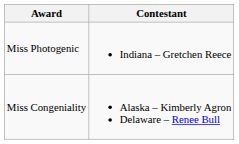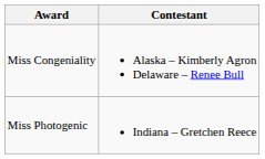 <table class="wikitable unsortable" style="font-size: 95%;">
 <tr>
 <th>Award</th>
 <th>Contestant</th>
 </tr>
 <tr>
+<td>Miss Congeniality</td>
+<td><br><ul><li>Alaska – Kimberly Agron</li><li>Delaware – <a href='#'>Renee Bull</a></li></ul></td>
+</tr>
+<tr>
 <td>Miss Photogenic</td>
 <td><br><ul><li>Indiana – Gretchen Reece</li></ul></td>
 </tr>
-<tr>
-<td>Miss Congeniality</td>
-<td><br><ul><li>Alaska – Kimberly Agron</li><li>Delaware – <a href='#'>Renee Bull</a></li></ul></td>
-</tr>
 </table>
